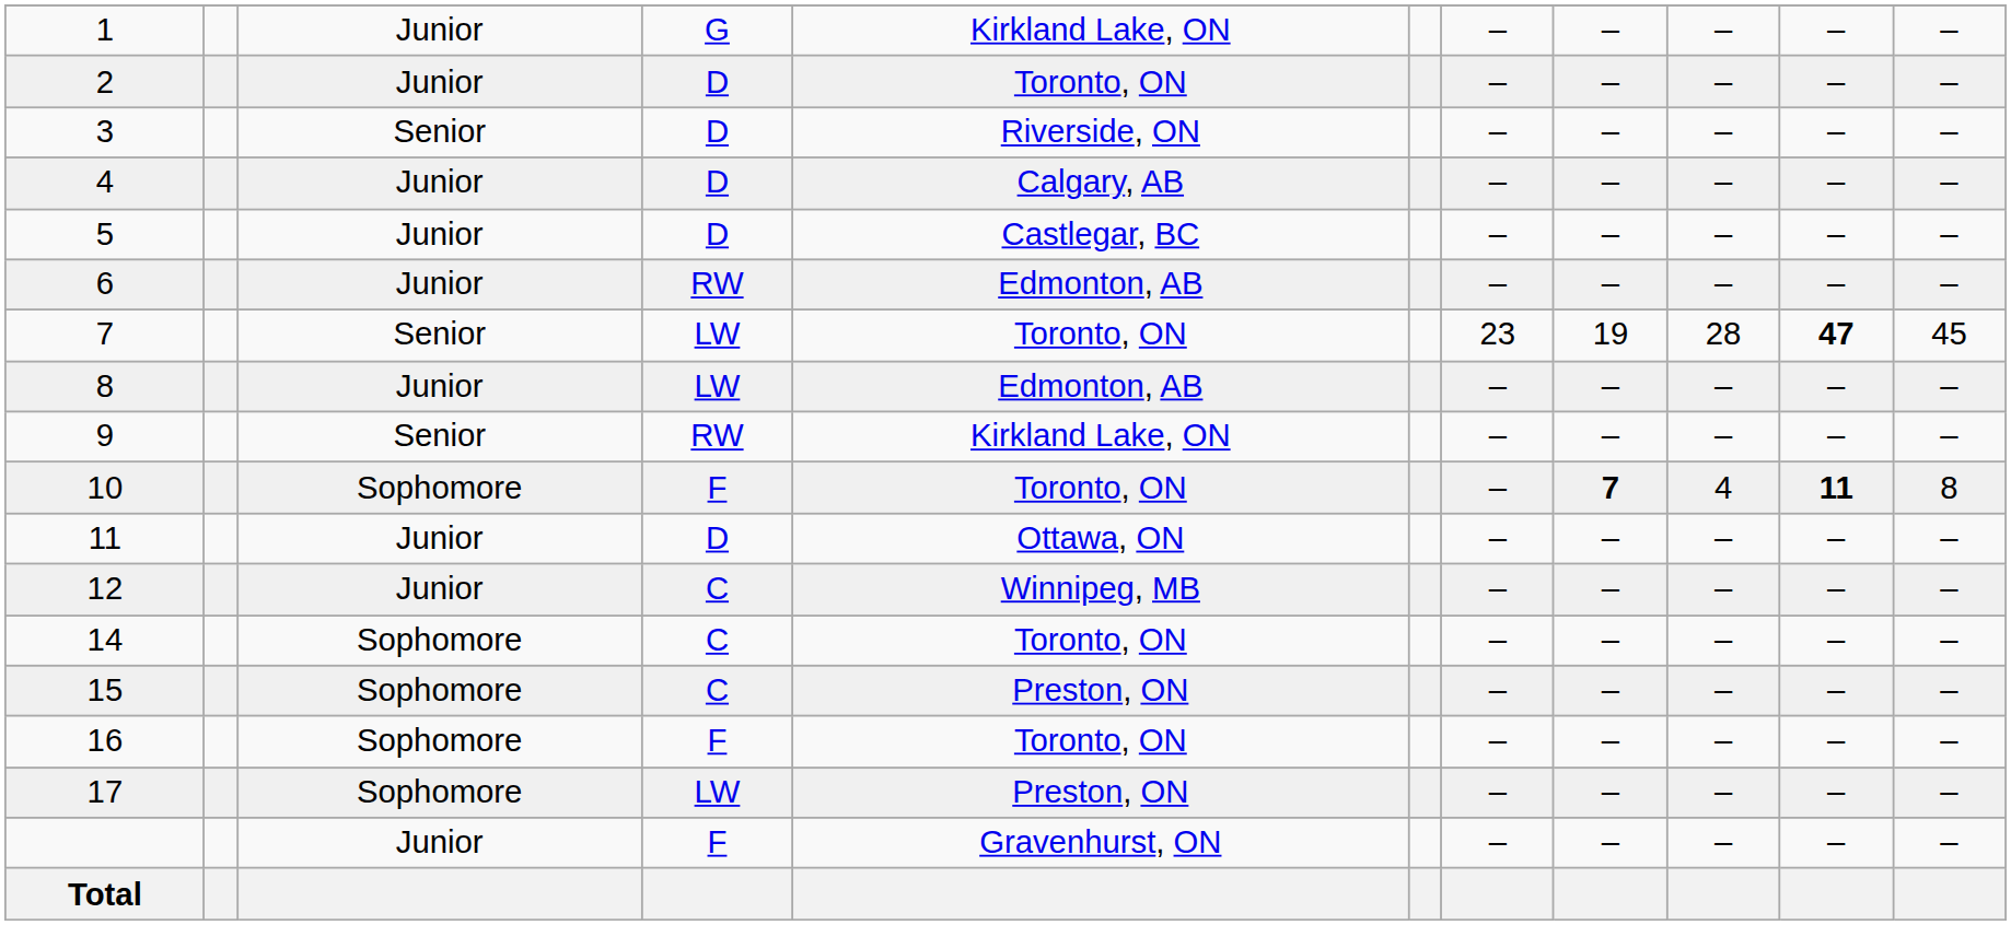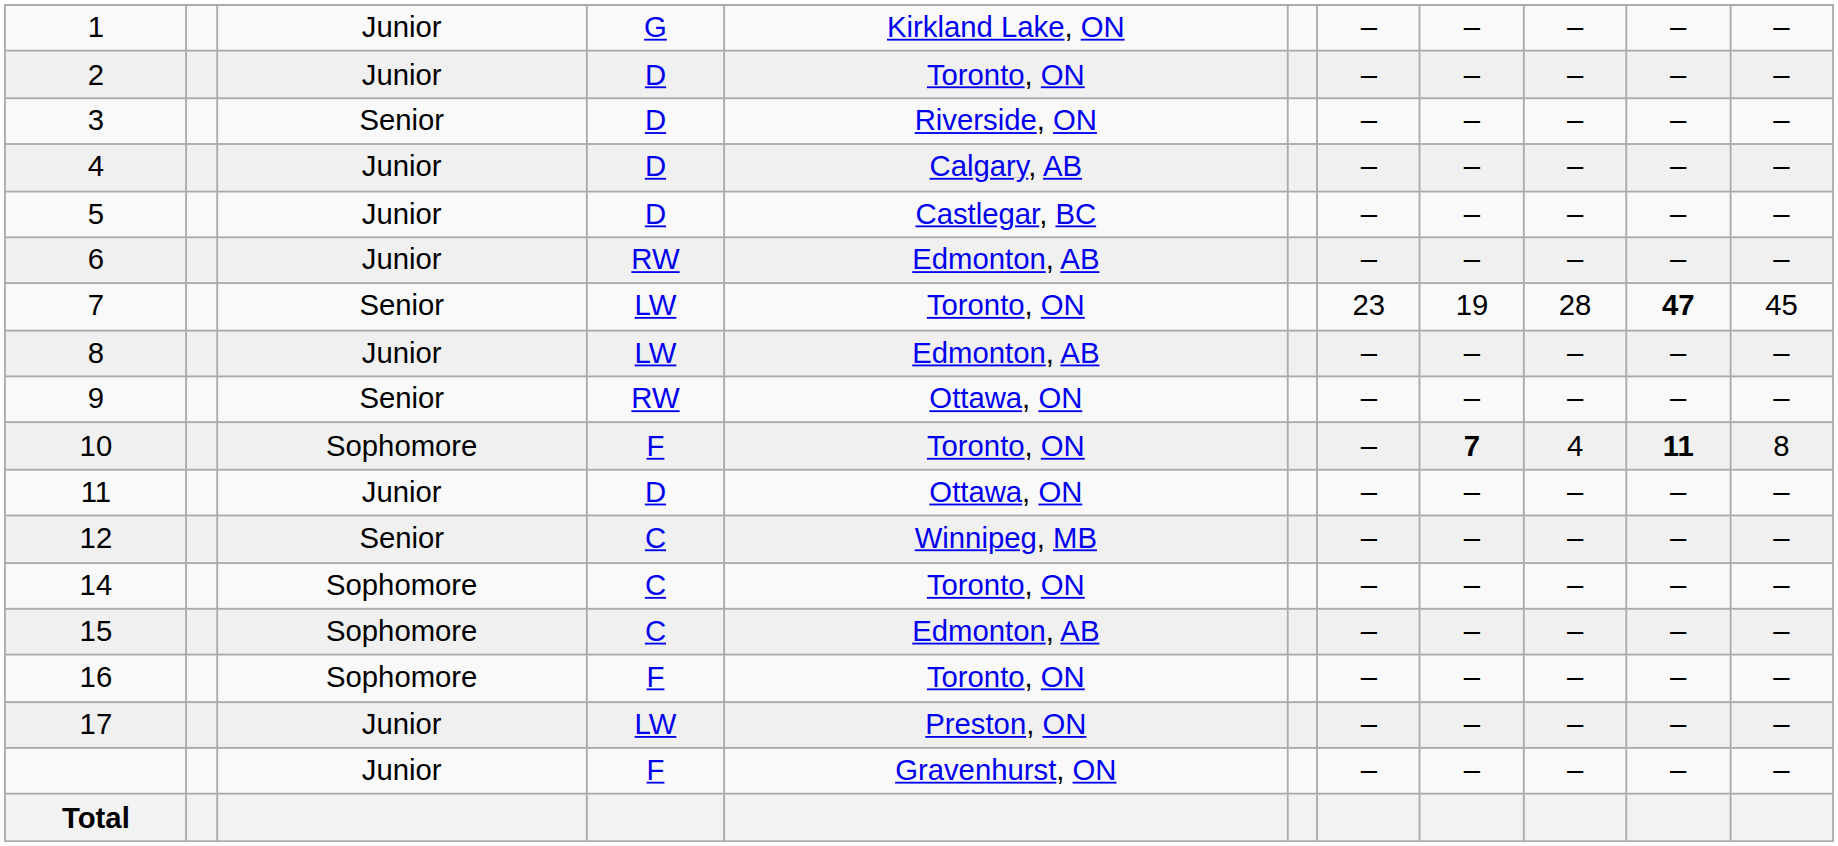 <table class="wikitable sortable" width ="1000">
 <tr align="center">
 </tr>
 <tr align="center" bgcolor="">
 <td>1</td>
 <td><strong></strong></td>
 <td>Junior</td>
 <td><a href='#'>G</a></td>
 <td><a href='#'>Kirkland Lake</a>, <a href='#'>ON</a></td>
 <td></td>
 <td>–</td>
 <td>–</td>
 <td>–</td>
 <td>–</td>
 <td>–</td>
 </tr>
 <tr align="center" bgcolor="#f0f0f0">
 <td>2</td>
 <td></td>
 <td>Junior</td>
 <td><a href='#'>D</a></td>
 <td><a href='#'>Toronto</a>, <a href='#'>ON</a></td>
 <td></td>
 <td>–</td>
 <td>–</td>
 <td>–</td>
 <td>–</td>
 <td>–</td>
 </tr>
 <tr align="center" bgcolor="">
 <td>3</td>
 <td><strong></strong></td>
 <td>Senior</td>
 <td><a href='#'>D</a></td>
 <td><a href='#'>Riverside</a>, <a href='#'>ON</a></td>
 <td></td>
 <td>–</td>
 <td>–</td>
 <td>–</td>
 <td>–</td>
 <td>–</td>
 </tr>
 <tr align="center" bgcolor="#f0f0f0">
 <td>4</td>
 <td><strong></strong></td>
 <td>Junior</td>
 <td><a href='#'>D</a></td>
 <td><a href='#'>Calgary</a>, <a href='#'>AB</a></td>
 <td></td>
 <td>–</td>
 <td>–</td>
 <td>–</td>
 <td>–</td>
 <td>–</td>
 </tr>
 <tr align="center" bgcolor="">
 <td>5</td>
 <td><strong></strong></td>
 <td>Junior</td>
 <td><a href='#'>D</a></td>
 <td><a href='#'>Castlegar</a>, <a href='#'>BC</a></td>
 <td></td>
 <td>–</td>
 <td>–</td>
 <td>–</td>
 <td>–</td>
 <td>–</td>
 </tr>
 <tr align="center" bgcolor="#f0f0f0">
 <td>6</td>
 <td><strong></strong></td>
 <td>Junior</td>
 <td><a href='#'>RW</a></td>
 <td><a href='#'>Edmonton</a>, <a href='#'>AB</a></td>
 <td></td>
 <td>–</td>
 <td>–</td>
 <td>–</td>
 <td>–</td>
 <td>–</td>
 </tr>
 <tr align="center" bgcolor="">
 <td>7</td>
 <td><strong></strong></td>
 <td>Senior</td>
 <td><a href='#'>LW</a></td>
 <td><a href='#'>Toronto</a>, <a href='#'>ON</a></td>
 <td></td>
 <td>23</td>
 <td>19</td>
 <td>28</td>
 <td><strong>47</strong></td>
 <td>45</td>
 </tr>
 <tr align="center" bgcolor="#f0f0f0">
 <td>8</td>
 <td><strong></strong></td>
 <td>Junior</td>
 <td><a href='#'>LW</a></td>
 <td><a href='#'>Edmonton</a>, <a href='#'>AB</a></td>
 <td></td>
 <td>–</td>
 <td>–</td>
 <td>–</td>
 <td>–</td>
 <td>–</td>
 </tr>
 <tr align="center" bgcolor="">
 <td>9</td>
 <td><strong></strong></td>
 <td>Senior</td>
 <td><a href='#'>RW</a></td>
-<td><a href='#'>Kirkland Lake</a>, <a href='#'>ON</a></td>
+<td><a href='#'>Ottawa</a>, <a href='#'>ON</a></td>
 <td></td>
 <td>–</td>
 <td>–</td>
 <td>–</td>
 <td>–</td>
 <td>–</td>
 </tr>
 <tr align="center" bgcolor="#f0f0f0">
 <td>10</td>
 <td></td>
 <td>Sophomore</td>
 <td><a href='#'>F</a></td>
 <td><a href='#'>Toronto</a>, <a href='#'>ON</a></td>
 <td></td>
 <td>–</td>
 <td><strong>7</strong></td>
 <td>4</td>
 <td><strong>11</strong></td>
 <td>8</td>
 </tr>
 <tr align="center" bgcolor="">
 <td>11</td>
 <td><strong></strong></td>
 <td>Junior</td>
 <td><a href='#'>D</a></td>
 <td><a href='#'>Ottawa</a>, <a href='#'>ON</a></td>
 <td></td>
 <td>–</td>
 <td>–</td>
 <td>–</td>
 <td>–</td>
 <td>–</td>
 </tr>
 <tr align="center" bgcolor="#f0f0f0">
 <td>12</td>
 <td><strong></strong></td>
-<td>Junior</td>
+<td>Senior</td>
 <td><a href='#'>C</a></td>
 <td><a href='#'>Winnipeg</a>, <a href='#'>MB</a></td>
 <td></td>
 <td>–</td>
 <td>–</td>
 <td>–</td>
 <td>–</td>
 <td>–</td>
 </tr>
 <tr align="center" bgcolor="">
 <td>14</td>
 <td><strong></strong></td>
 <td>Sophomore</td>
 <td><a href='#'>C</a></td>
 <td><a href='#'>Toronto</a>, <a href='#'>ON</a></td>
 <td></td>
 <td>–</td>
 <td>–</td>
 <td>–</td>
 <td>–</td>
 <td>–</td>
 </tr>
 <tr align="center" bgcolor="#f0f0f0">
 <td>15</td>
 <td><strong></strong></td>
 <td>Sophomore</td>
 <td><a href='#'>C</a></td>
-<td><a href='#'>Preston</a>, <a href='#'>ON</a></td>
+<td><a href='#'>Edmonton</a>, <a href='#'>AB</a></td>
 <td></td>
 <td>–</td>
 <td>–</td>
 <td>–</td>
 <td>–</td>
 <td>–</td>
 </tr>
 <tr align="center" bgcolor="">
 <td>16</td>
 <td></td>
 <td>Sophomore</td>
 <td><a href='#'>F</a></td>
 <td><a href='#'>Toronto</a>, <a href='#'>ON</a></td>
 <td></td>
 <td>–</td>
 <td>–</td>
 <td>–</td>
 <td>–</td>
 <td>–</td>
 </tr>
 <tr align="center" bgcolor="#f0f0f0">
 <td>17</td>
 <td><strong></strong></td>
-<td>Sophomore</td>
+<td>Junior</td>
 <td><a href='#'>LW</a></td>
 <td><a href='#'>Preston</a>, <a href='#'>ON</a></td>
 <td></td>
 <td>–</td>
 <td>–</td>
 <td>–</td>
 <td>–</td>
 <td>–</td>
 </tr>
 <tr align="center" bgcolor="">
 <td></td>
 <td><strong></strong></td>
 <td>Junior</td>
 <td><a href='#'>F</a></td>
 <td><a href='#'>Gravenhurst</a>, <a href='#'>ON</a></td>
 <td></td>
 <td>–</td>
 <td>–</td>
 <td>–</td>
 <td>–</td>
 <td>–</td>
 </tr>
 <tr>
 <th>Total</th>
 <th></th>
 <th></th>
 <th></th>
 <th></th>
 <th></th>
 <th></th>
 <th></th>
 <th></th>
 <th></th>
 <th></th>
 </tr>
 </table>
